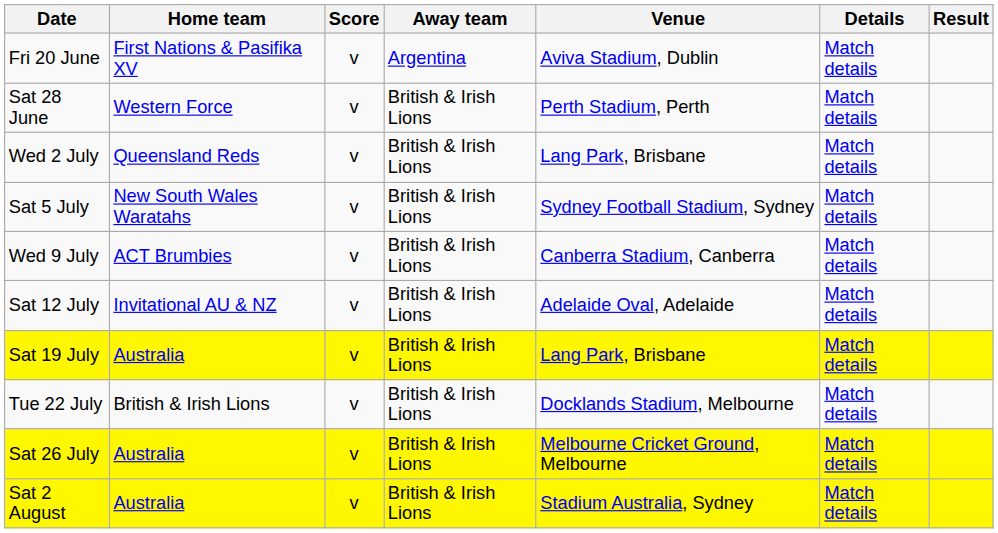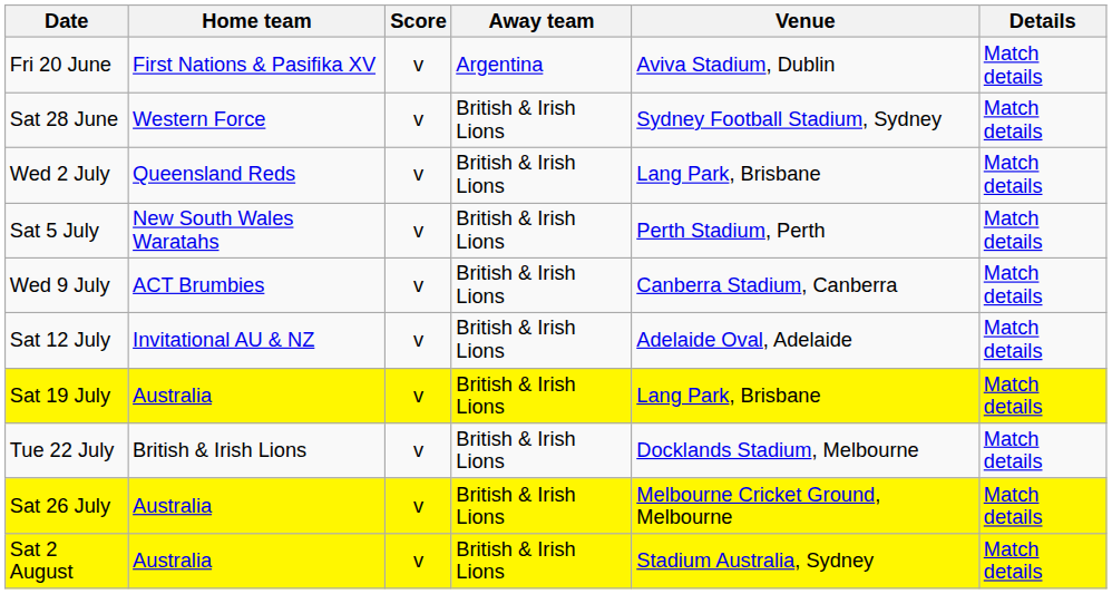 <table class="wikitable">
 <tr>
 <th>Date</th>
 <th>Home team</th>
 <th>Score</th>
 <th>Away team</th>
 <th>Venue</th>
 <th>Details</th>
-<th>Result</th>
 </tr>
 <tr>
 <td>Fri 20 June</td>
 <td><a href='#'>First Nations & Pasifika XV</a></td>
 <td style="text-align:center">v</td>
 <td><a href='#'>Argentina</a></td>
 <td><a href='#'>Aviva Stadium</a>, Dublin</td>
 <td><a href='#'>Match details</a></td>
-<td></td>
 </tr>
 <tr>
 <td>Sat 28 June</td>
 <td><a href='#'>Western Force</a></td>
 <td style="text-align:center">v</td>
 <td>British & Irish Lions</td>
-<td><a href='#'>Perth Stadium</a>, Perth</td>
+<td><a href='#'>Sydney Football Stadium</a>, Sydney</td>
 <td><a href='#'>Match details</a></td>
-<td></td>
 </tr>
 <tr>
 <td>Wed 2 July</td>
 <td><a href='#'>Queensland Reds</a></td>
 <td style="text-align:center">v</td>
 <td>British & Irish Lions</td>
 <td><a href='#'>Lang Park</a>, Brisbane</td>
 <td><a href='#'>Match details</a></td>
-<td></td>
 </tr>
 <tr>
 <td>Sat 5 July</td>
 <td><a href='#'>New South Wales Waratahs</a></td>
 <td style="text-align:center">v</td>
 <td>British & Irish Lions</td>
-<td><a href='#'>Sydney Football Stadium</a>, Sydney</td>
+<td><a href='#'>Perth Stadium</a>, Perth</td>
 <td><a href='#'>Match details</a></td>
-<td></td>
 </tr>
 <tr>
 <td>Wed 9 July</td>
 <td><a href='#'>ACT Brumbies</a></td>
 <td style="text-align:center">v</td>
 <td>British & Irish Lions</td>
 <td><a href='#'>Canberra Stadium</a>, Canberra</td>
 <td><a href='#'>Match details</a></td>
-<td></td>
 </tr>
 <tr>
 <td>Sat 12 July</td>
 <td><a href='#'>Invitational AU & NZ</a></td>
 <td style="text-align:center">v</td>
 <td>British & Irish Lions</td>
 <td><a href='#'>Adelaide Oval</a>, Adelaide</td>
 <td><a href='#'>Match details</a></td>
-<td></td>
 </tr>
 <tr bgcolor="#FFF700">
 <td>Sat 19 July</td>
 <td><a href='#'>Australia</a></td>
 <td style="text-align:center">v</td>
 <td>British & Irish Lions</td>
 <td><a href='#'>Lang Park</a>, Brisbane</td>
 <td><a href='#'>Match details</a></td>
-<td></td>
 </tr>
 <tr>
 <td>Tue 22 July</td>
 <td>British & Irish Lions</td>
 <td style="text-align:center">v</td>
 <td>British & Irish Lions</td>
 <td><a href='#'>Docklands Stadium</a>, Melbourne</td>
 <td><a href='#'>Match details</a></td>
-<td></td>
 </tr>
 <tr bgcolor="#FFF700">
 <td>Sat 26 July</td>
 <td><a href='#'>Australia</a></td>
 <td style="text-align:center">v</td>
 <td>British & Irish Lions</td>
 <td><a href='#'>Melbourne Cricket Ground</a>, Melbourne</td>
 <td><a href='#'>Match details</a></td>
-<td></td>
 </tr>
 <tr bgcolor="#FFF700">
 <td>Sat 2 August</td>
 <td><a href='#'>Australia</a></td>
 <td style="text-align:center">v</td>
 <td>British & Irish Lions</td>
 <td><a href='#'>Stadium Australia</a>, Sydney</td>
 <td><a href='#'>Match details</a></td>
-<td></td>
 </tr>
 </table>
